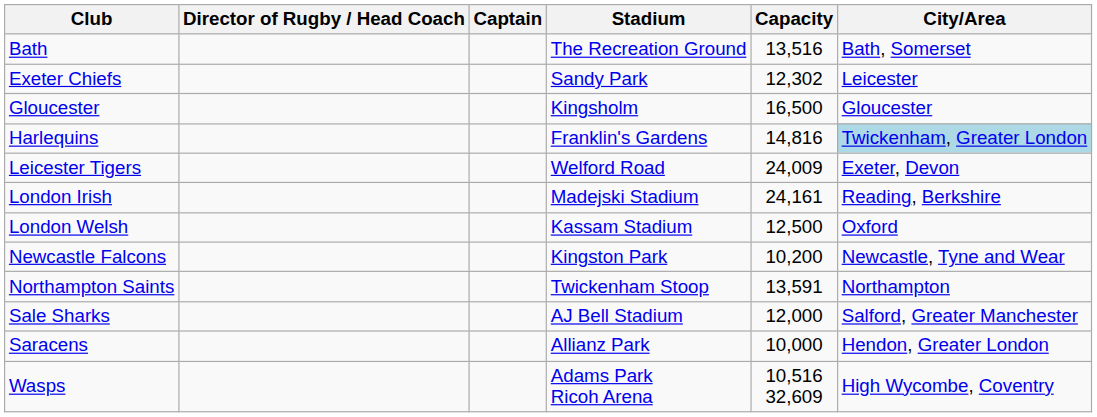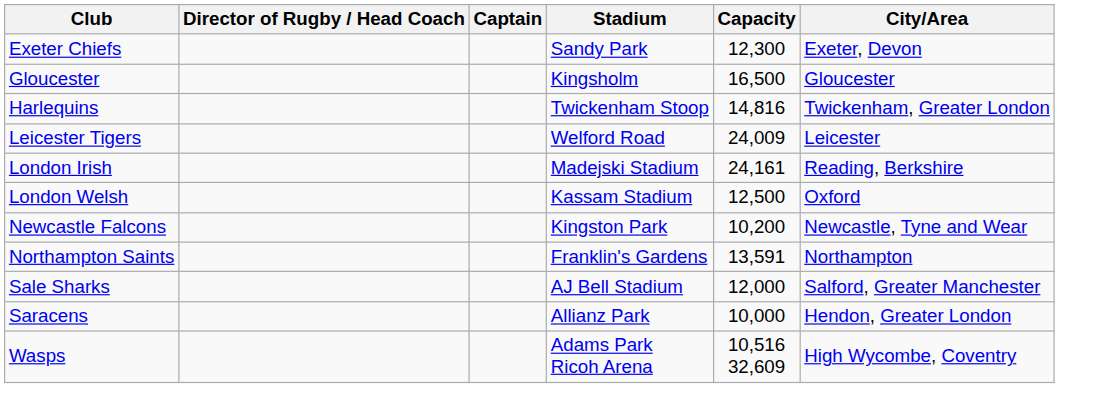 <table class="wikitable sortable">
 <tr>
 <th>Club</th>
 <th>Director of Rugby / Head Coach</th>
 <th>Captain</th>
 <th>Stadium</th>
 <th>Capacity</th>
 <th>City/Area</th>
 </tr>
 <tr>
-<td><a href='#'>Bath</a></td>
-<td></td>
-<td></td>
-<td><a href='#'>The Recreation Ground</a></td>
-<td align=center>13,516</td>
-<td><a href='#'>Bath</a>, <a href='#'>Somerset</a></td>
-</tr>
-<tr>
 <td><a href='#'>Exeter Chiefs</a></td>
 <td></td>
 <td></td>
 <td><a href='#'>Sandy Park</a></td>
-<td align=center>12,302</td>
-<td><a href='#'>Leicester</a></td>
+<td align=center>12,300</td>
+<td><a href='#'>Exeter</a>, <a href='#'>Devon</a></td>
 </tr>
 <tr>
 <td><a href='#'>Gloucester</a></td>
 <td></td>
 <td></td>
 <td><a href='#'>Kingsholm</a></td>
 <td align=center>16,500</td>
 <td><a href='#'>Gloucester</a></td>
 </tr>
 <tr>
 <td><a href='#'>Harlequins</a></td>
 <td></td>
 <td></td>
-<td><a href='#'>Franklin's Gardens</a></td>
+<td><a href='#'>Twickenham Stoop</a></td>
 <td align=center>14,816</td>
-<td style="background: lightblue;"><a href='#'>Twickenham</a>, <a href='#'>Greater London</a></td>
+<td><a href='#'>Twickenham</a>, <a href='#'>Greater London</a></td>
 </tr>
 <tr>
 <td><a href='#'>Leicester Tigers</a></td>
 <td></td>
 <td></td>
 <td><a href='#'>Welford Road</a></td>
 <td align=center>24,009</td>
-<td><a href='#'>Exeter</a>, <a href='#'>Devon</a></td>
+<td><a href='#'>Leicester</a></td>
 </tr>
 <tr>
 <td><a href='#'>London Irish</a></td>
 <td></td>
 <td></td>
 <td><a href='#'>Madejski Stadium</a></td>
 <td align=center>24,161</td>
 <td><a href='#'>Reading</a>, <a href='#'>Berkshire</a></td>
 </tr>
 <tr>
 <td><a href='#'>London Welsh</a></td>
 <td></td>
 <td></td>
 <td><a href='#'>Kassam Stadium</a></td>
 <td align=center>12,500</td>
 <td><a href='#'>Oxford</a></td>
 </tr>
 <tr>
 <td><a href='#'>Newcastle Falcons</a></td>
 <td></td>
 <td></td>
 <td><a href='#'>Kingston Park</a></td>
 <td align=center>10,200</td>
 <td><a href='#'>Newcastle</a>, <a href='#'>Tyne and Wear</a></td>
 </tr>
 <tr>
 <td><a href='#'>Northampton Saints</a></td>
 <td></td>
 <td></td>
-<td><a href='#'>Twickenham Stoop</a></td>
+<td><a href='#'>Franklin's Gardens</a></td>
 <td align=center>13,591</td>
 <td><a href='#'>Northampton</a></td>
 </tr>
 <tr>
 <td><a href='#'>Sale Sharks</a></td>
 <td></td>
 <td></td>
 <td><a href='#'>AJ Bell Stadium</a></td>
 <td align=center>12,000</td>
 <td><a href='#'>Salford</a>, <a href='#'>Greater Manchester</a></td>
 </tr>
 <tr>
 <td><a href='#'>Saracens</a></td>
 <td></td>
 <td></td>
 <td><a href='#'>Allianz Park</a></td>
 <td align=center>10,000</td>
 <td><a href='#'>Hendon</a>, <a href='#'>Greater London</a></td>
 </tr>
 <tr>
 <td><a href='#'>Wasps</a></td>
 <td></td>
 <td></td>
 <td><a href='#'>Adams Park</a><br><a href='#'>Ricoh Arena</a></td>
 <td align=center>10,516<br>32,609</td>
 <td><a href='#'>High Wycombe</a>, <a href='#'>Coventry</a></td>
 </tr>
 </table>
